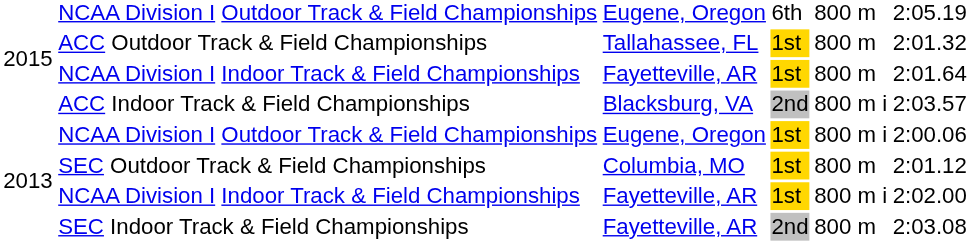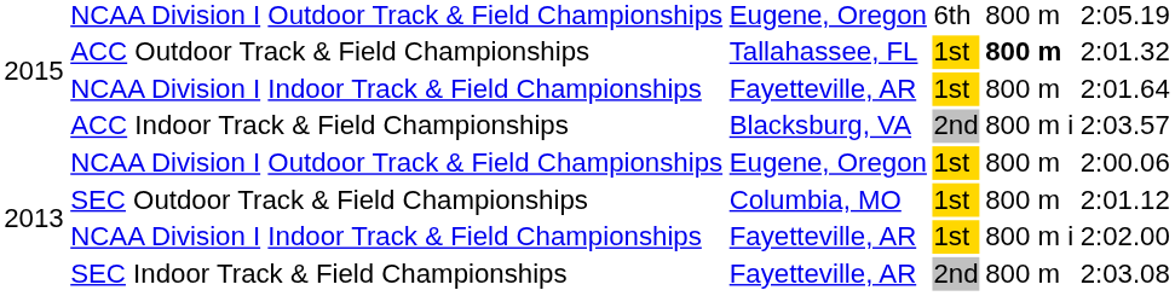 <table>
 <tr>
 <td rowspan=4>2015</td>
 <td><a href='#'>NCAA Division I</a> <a href='#'>Outdoor Track & Field Championships</a></td>
 <td><a href='#'>Eugene, Oregon</a></td>
 <td>6th</td>
 <td>800 m</td>
 <td>2:05.19</td>
 </tr>
 <tr>
 <td><a href='#'>ACC</a> Outdoor Track & Field Championships</td>
 <td><a href='#'>Tallahassee, FL</a></td>
 <td bgcolor=gold>1st</td>
-<td>800 m</td>
+<td><strong>800 m</strong></td>
 <td>2:01.32</td>
 </tr>
 <tr>
 <td><a href='#'>NCAA Division I</a> <a href='#'>Indoor Track & Field Championships</a></td>
 <td><a href='#'>Fayetteville, AR</a></td>
 <td bgcolor=gold>1st</td>
 <td>800 m </td>
 <td>2:01.64</td>
 </tr>
 <tr>
 <td><a href='#'>ACC</a> Indoor Track & Field Championships</td>
 <td><a href='#'>Blacksburg, VA</a></td>
 <td bgcolor=silver>2nd</td>
 <td>800 m i</td>
 <td>2:03.57</td>
 </tr>
 <tr>
 <td rowspan=4>2013</td>
 <td><a href='#'>NCAA Division I</a> <a href='#'>Outdoor Track & Field Championships</a></td>
 <td><a href='#'>Eugene, Oregon</a></td>
 <td bgcolor=gold>1st</td>
-<td>800 m i</td>
+<td>800 m</td>
 <td>2:00.06</td>
 </tr>
 <tr>
 <td><a href='#'>SEC</a> Outdoor Track & Field Championships</td>
 <td><a href='#'>Columbia, MO</a></td>
 <td bgcolor=gold>1st</td>
 <td>800 m</td>
 <td>2:01.12</td>
 </tr>
 <tr>
 <td><a href='#'>NCAA Division I</a> <a href='#'>Indoor Track & Field Championships</a></td>
 <td><a href='#'>Fayetteville, AR</a></td>
 <td bgcolor=gold>1st</td>
 <td>800 m i</td>
 <td>2:02.00</td>
 </tr>
 <tr>
 <td><a href='#'>SEC</a> Indoor Track & Field Championships</td>
 <td><a href='#'>Fayetteville, AR</a></td>
 <td bgcolor=silver>2nd</td>
 <td>800 m</td>
 <td>2:03.08</td>
 </tr>
 </table>
